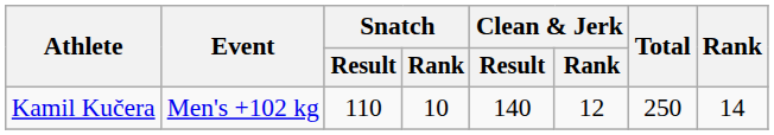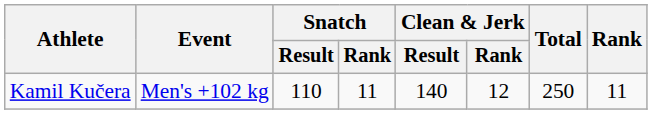 <table class="wikitable" style="font-size:90%">
 <tr>
 <th rowspan="2">Athlete</th>
 <th rowspan="2">Event</th>
 <th colspan="2">Snatch</th>
 <th colspan="2">Clean & Jerk</th>
 <th rowspan="2">Total</th>
 <th rowspan="2">Rank</th>
 </tr>
 <tr style="font-size:95%">
 <th>Result</th>
 <th>Rank</th>
 <th>Result</th>
 <th>Rank</th>
 </tr>
 <tr align=center>
 <td align=left><a href='#'>Kamil Kučera</a></td>
 <td align=left><a href='#'>Men's +102 kg</a></td>
 <td>110</td>
-<td>10</td>
+<td>11</td>
 <td>140</td>
 <td>12</td>
 <td>250</td>
-<td>14</td>
+<td>11</td>
 </tr>
 </table>
